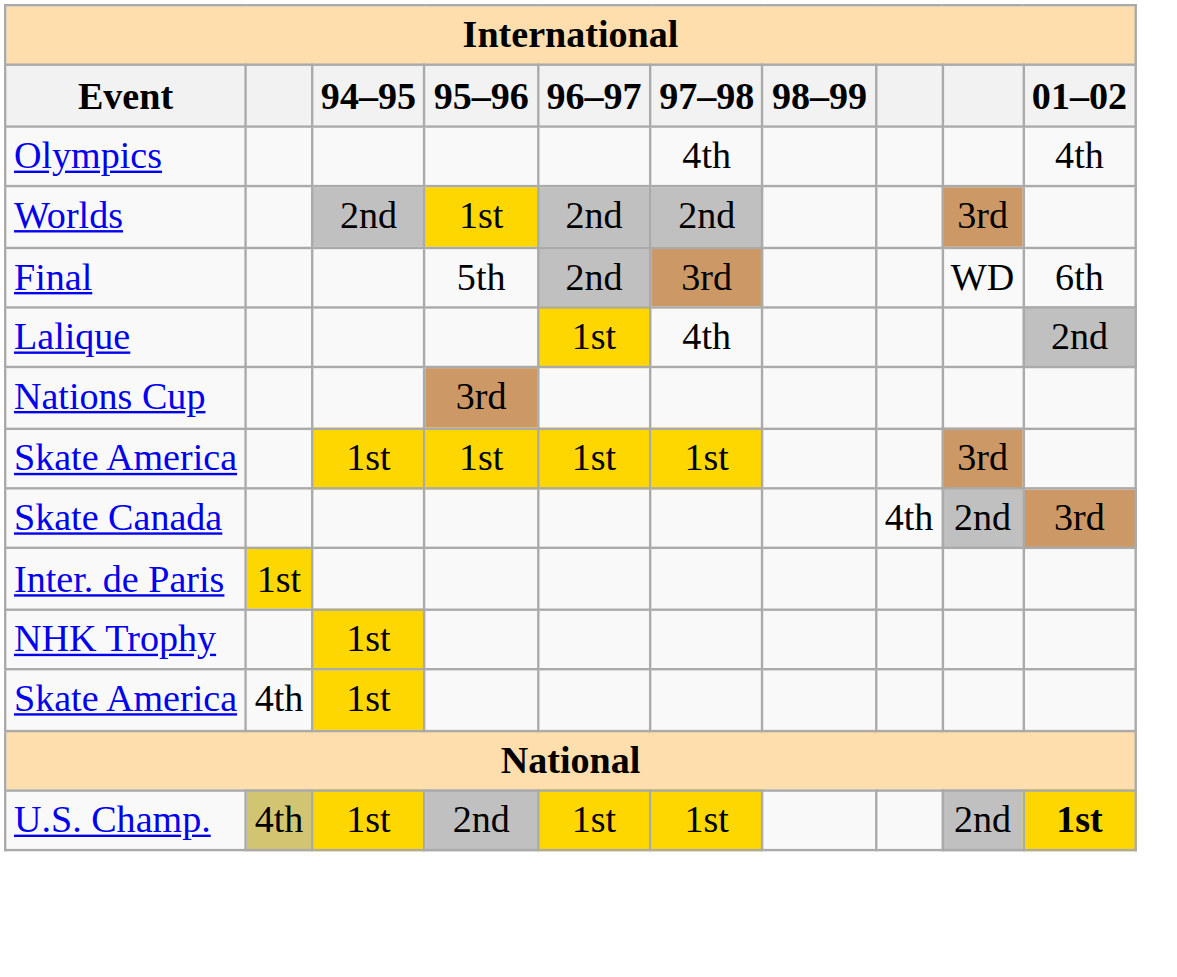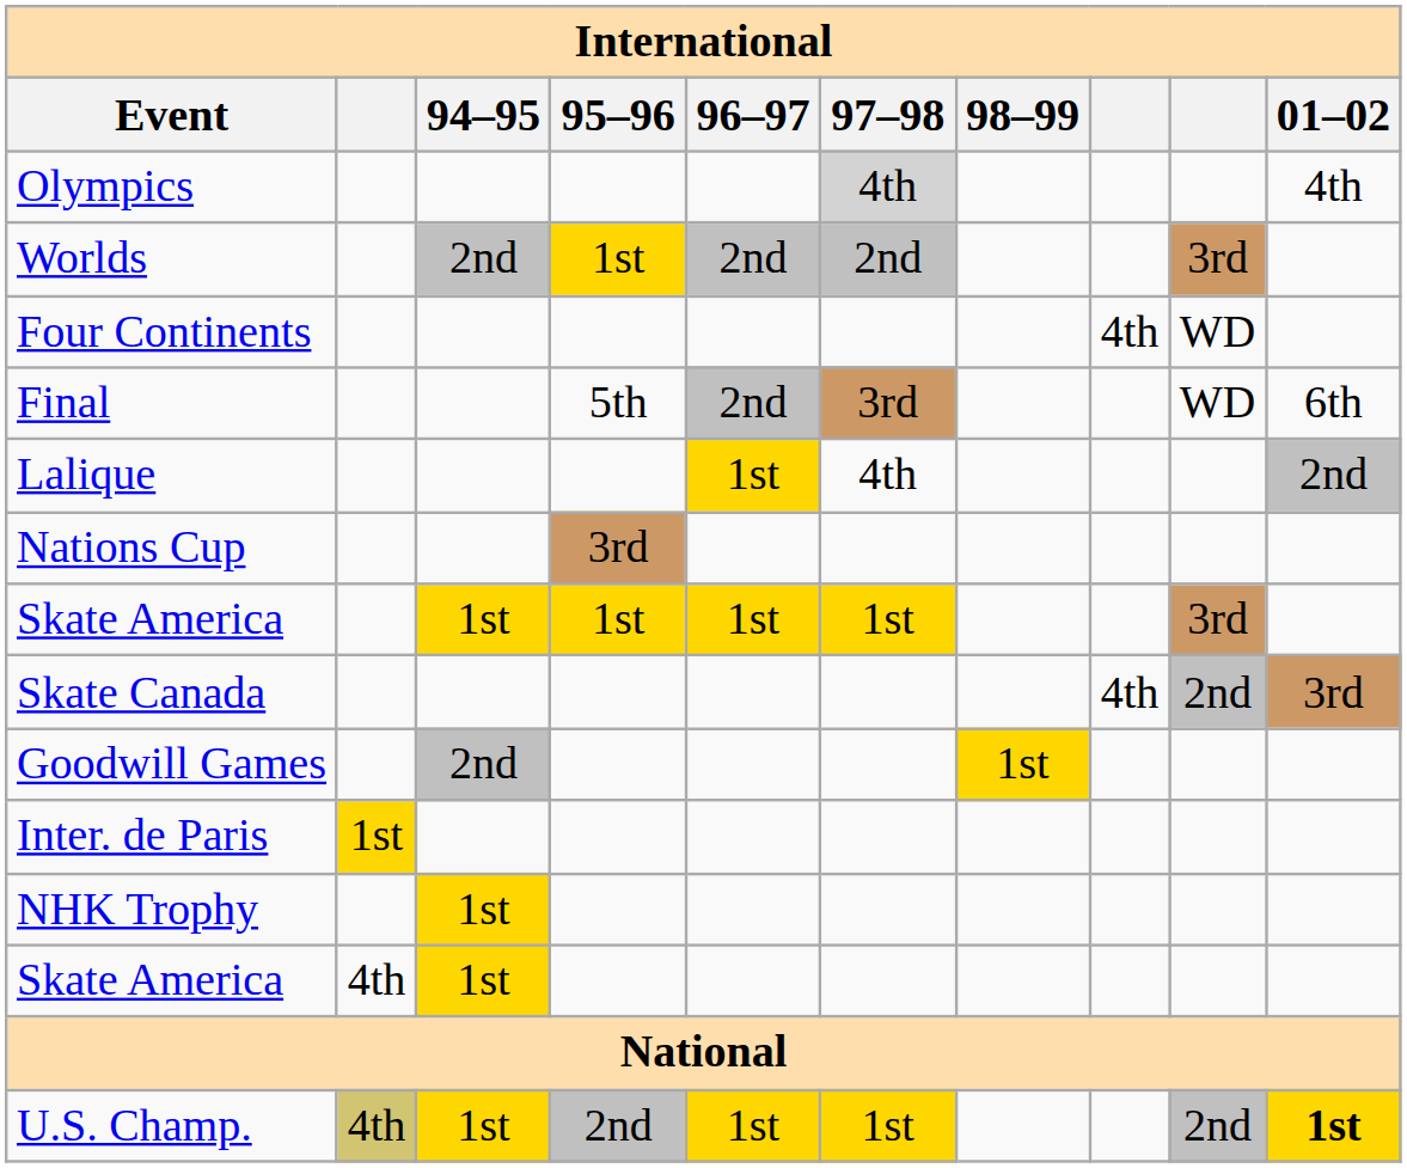 <table class="wikitable" style="text-align:center">
 <tr>
 <th style="background-color: #ffdead; " colspan=10 align=center>International</th>
 </tr>
 <tr>
 <th>Event</th>
 <th></th>
 <th>94–95</th>
 <th>95–96</th>
 <th>96–97</th>
 <th>97–98</th>
 <th>98–99</th>
 <th></th>
 <th></th>
 <th>01–02</th>
 </tr>
 <tr>
 <td align=left><a href='#'>Olympics</a></td>
 <td></td>
 <td></td>
 <td></td>
 <td></td>
-<td>4th</td>
+<td style="background: lightgrey;">4th</td>
 <td></td>
 <td></td>
 <td></td>
 <td>4th</td>
 </tr>
 <tr>
 <td align=left><a href='#'>Worlds</a></td>
 <td></td>
 <td bgcolor=silver>2nd</td>
 <td bgcolor=gold>1st</td>
 <td bgcolor=silver>2nd</td>
 <td bgcolor=silver>2nd</td>
 <td></td>
 <td></td>
 <td bgcolor=cc9966>3rd</td>
+<td></td>
+</tr>
+<tr>
+<td align=left><a href='#'>Four Continents</a></td>
+<td></td>
+<td></td>
+<td></td>
+<td></td>
+<td></td>
+<td></td>
+<td>4th</td>
+<td>WD</td>
 <td></td>
 </tr>
 <tr>
 <td align=left> <a href='#'>Final</a></td>
 <td></td>
 <td></td>
 <td>5th</td>
 <td bgcolor=silver>2nd</td>
 <td bgcolor=cc9966>3rd</td>
 <td></td>
 <td></td>
 <td>WD</td>
 <td>6th</td>
 </tr>
 <tr>
 <td align=left> <a href='#'>Lalique</a></td>
 <td></td>
 <td></td>
 <td></td>
 <td bgcolor=gold>1st</td>
 <td>4th</td>
 <td></td>
 <td></td>
 <td></td>
 <td bgcolor=silver>2nd</td>
 </tr>
 <tr>
 <td align=left> <a href='#'>Nations Cup</a></td>
 <td></td>
 <td></td>
 <td bgcolor=cc9966>3rd</td>
 <td></td>
 <td></td>
 <td></td>
 <td></td>
 <td></td>
 <td></td>
 </tr>
 <tr>
 <td align=left> <a href='#'>Skate America</a></td>
 <td></td>
 <td bgcolor=gold>1st</td>
 <td bgcolor=gold>1st</td>
 <td bgcolor=gold>1st</td>
 <td bgcolor=gold>1st</td>
 <td></td>
 <td></td>
 <td bgcolor=cc9966>3rd</td>
 <td></td>
 </tr>
 <tr>
 <td align=left> <a href='#'>Skate Canada</a></td>
 <td></td>
 <td></td>
 <td></td>
 <td></td>
 <td></td>
 <td></td>
 <td>4th</td>
 <td bgcolor=silver>2nd</td>
 <td bgcolor=cc9966>3rd</td>
 </tr>
 <tr>
+<td align=left><a href='#'>Goodwill Games</a></td>
+<td></td>
+<td bgcolor=silver>2nd</td>
+<td></td>
+<td></td>
+<td></td>
+<td bgcolor=gold>1st</td>
+<td></td>
+<td></td>
+<td></td>
+</tr>
+<tr>
 <td align=left><a href='#'>Inter. de Paris</a></td>
 <td bgcolor=gold>1st</td>
 <td></td>
 <td></td>
 <td></td>
 <td></td>
 <td></td>
 <td></td>
 <td></td>
 <td></td>
 </tr>
 <tr>
 <td align=left><a href='#'>NHK Trophy</a></td>
 <td></td>
 <td bgcolor=gold>1st</td>
 <td></td>
 <td></td>
 <td></td>
 <td></td>
 <td></td>
 <td></td>
 <td></td>
 </tr>
 <tr>
 <td align=left><a href='#'>Skate America</a></td>
 <td>4th</td>
 <td bgcolor=gold>1st</td>
 <td></td>
 <td></td>
 <td></td>
 <td></td>
 <td></td>
 <td></td>
 <td></td>
 </tr>
 <tr>
 <th style="background-color: #ffdead; " colspan=10 align=center>National</th>
 </tr>
 <tr>
 <td align=left><a href='#'>U.S. Champ.</a></td>
 <td bgcolor=d1c571>4th</td>
 <td bgcolor=gold>1st</td>
 <td bgcolor=silver>2nd</td>
 <td bgcolor=gold>1st</td>
 <td bgcolor=gold>1st</td>
 <td></td>
 <td></td>
 <td bgcolor=silver>2nd</td>
 <td bgcolor=gold><strong>1st</strong></td>
 </tr>
 </table>
